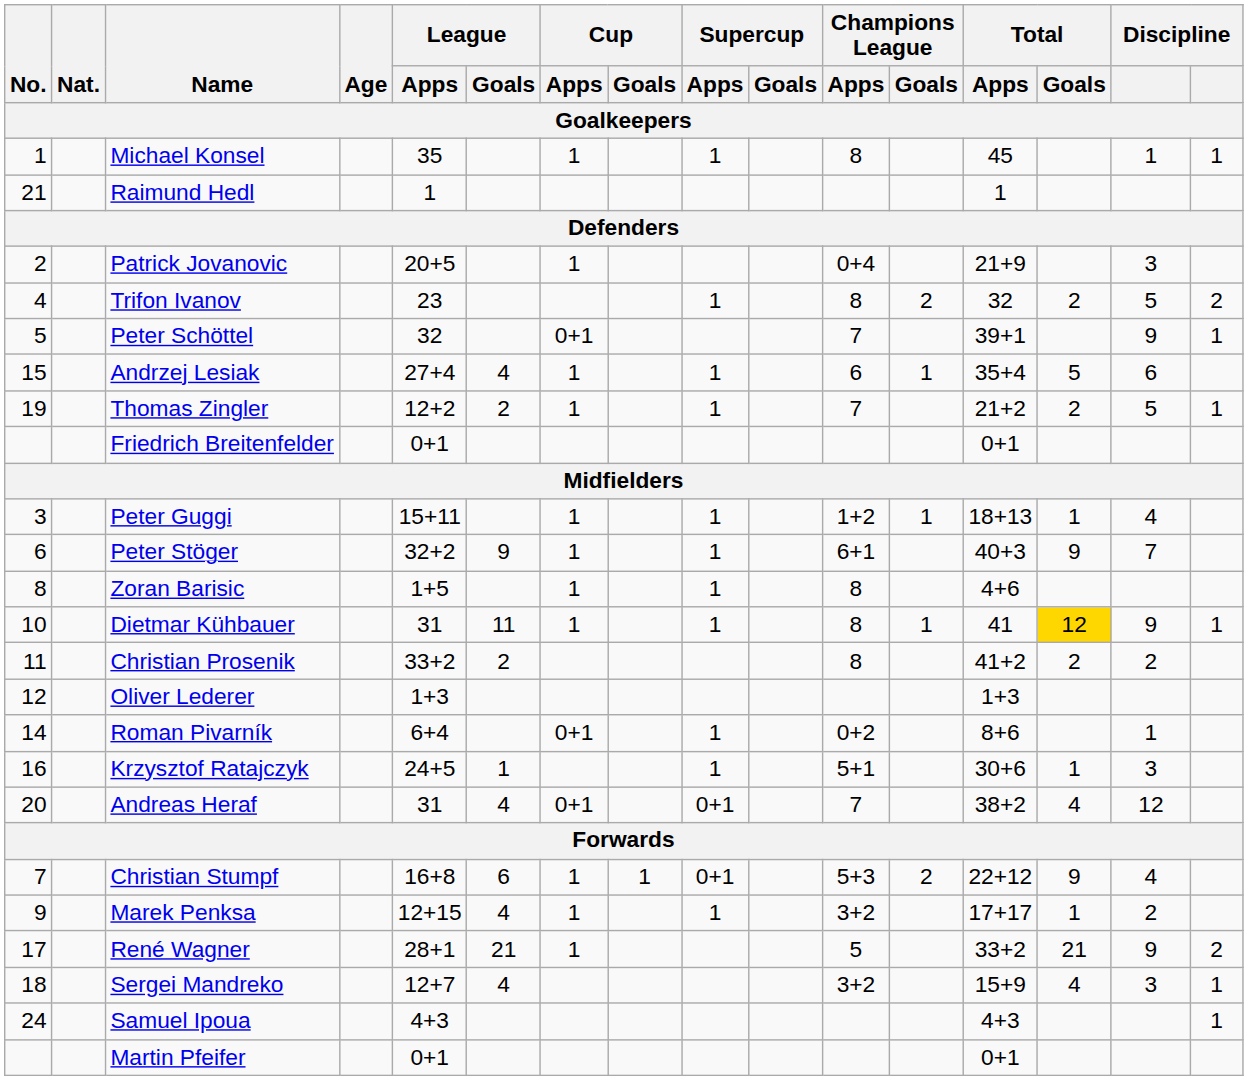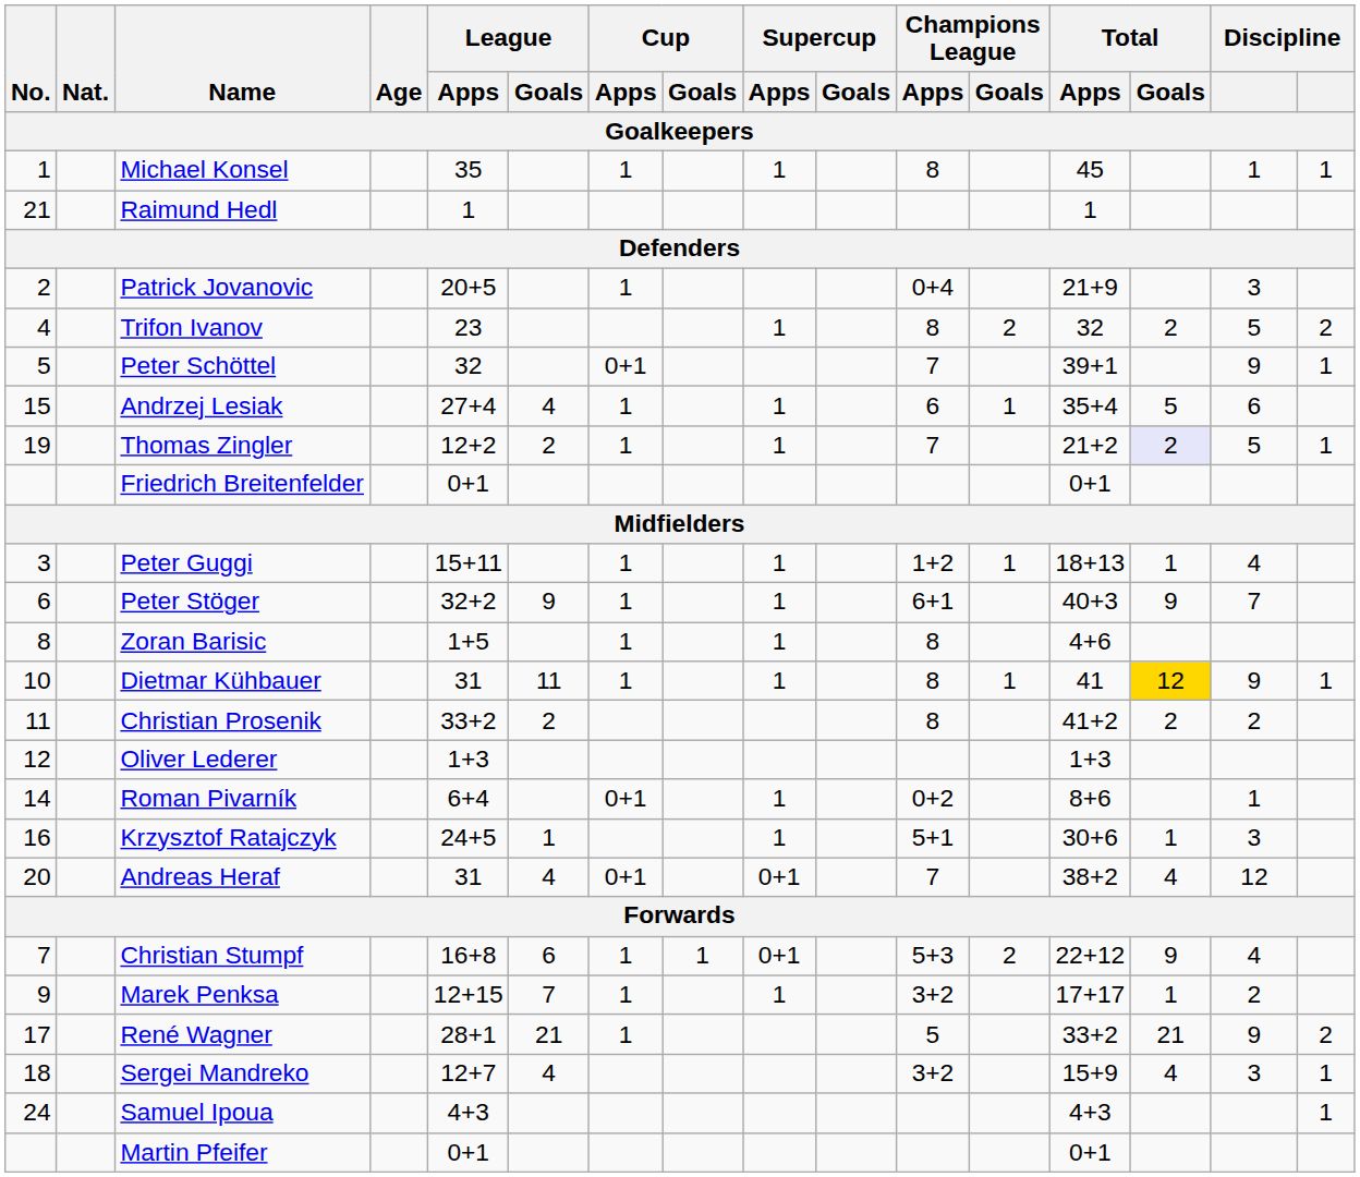 <table class="wikitable" style="text-align:center">
 <tr>
 <th rowspan="2" valign="bottom">No.</th>
 <th rowspan="2" valign="bottom">Nat.</th>
 <th rowspan="2" valign="bottom">Name</th>
 <th rowspan="2" valign="bottom">Age</th>
 <th colspan="2" width="85">League</th>
 <th colspan="2" width="85">Cup</th>
 <th colspan="2" width="85">Supercup</th>
 <th colspan="2" width="85">Champions League</th>
 <th colspan="2" width="85">Total</th>
 <th colspan="2" width="85">Discipline</th>
 </tr>
 <tr>
 <th>Apps</th>
 <th>Goals</th>
 <th>Apps</th>
 <th>Goals</th>
 <th>Apps</th>
 <th>Goals</th>
 <th>Apps</th>
 <th>Goals</th>
 <th>Apps</th>
 <th>Goals</th>
 <th></th>
 <th></th>
 </tr>
 <tr>
 <th colspan=20>Goalkeepers</th>
 </tr>
 <tr>
 <td align="right">1</td>
 <td></td>
 <td align="left"><a href='#'>Michael Konsel</a></td>
 <td></td>
 <td>35</td>
 <td></td>
 <td>1</td>
 <td></td>
 <td>1</td>
 <td></td>
 <td>8</td>
 <td></td>
 <td>45</td>
 <td></td>
 <td>1</td>
 <td>1</td>
 </tr>
 <tr>
 <td align="right">21</td>
 <td></td>
 <td align="left"><a href='#'>Raimund Hedl</a></td>
 <td></td>
 <td>1</td>
 <td></td>
 <td></td>
 <td></td>
 <td></td>
 <td></td>
 <td></td>
 <td></td>
 <td>1</td>
 <td></td>
 <td></td>
 <td></td>
 </tr>
 <tr>
 <th colspan=20>Defenders</th>
 </tr>
 <tr>
 <td align="right">2</td>
 <td></td>
 <td align="left"><a href='#'>Patrick Jovanovic</a></td>
 <td></td>
 <td>20+5</td>
 <td></td>
 <td>1</td>
 <td></td>
 <td></td>
 <td></td>
 <td>0+4</td>
 <td></td>
 <td>21+9</td>
 <td></td>
 <td>3</td>
 <td></td>
 </tr>
 <tr>
 <td align="right">4</td>
 <td></td>
 <td align="left"><a href='#'>Trifon Ivanov</a></td>
 <td></td>
 <td>23</td>
 <td></td>
 <td></td>
 <td></td>
 <td>1</td>
 <td></td>
 <td>8</td>
 <td>2</td>
 <td>32</td>
 <td>2</td>
 <td>5</td>
 <td>2</td>
 </tr>
 <tr>
 <td align="right">5</td>
 <td></td>
 <td align="left"><a href='#'>Peter Schöttel</a></td>
 <td></td>
 <td>32</td>
 <td></td>
 <td>0+1</td>
 <td></td>
 <td></td>
 <td></td>
 <td>7</td>
 <td></td>
 <td>39+1</td>
 <td></td>
 <td>9</td>
 <td>1</td>
 </tr>
 <tr>
 <td align="right">15</td>
 <td></td>
 <td align="left"><a href='#'>Andrzej Lesiak</a></td>
 <td></td>
 <td>27+4</td>
 <td>4</td>
 <td>1</td>
 <td></td>
 <td>1</td>
 <td></td>
 <td>6</td>
 <td>1</td>
 <td>35+4</td>
 <td>5</td>
 <td>6</td>
 <td></td>
 </tr>
 <tr>
 <td align="right">19</td>
 <td></td>
 <td align="left"><a href='#'>Thomas Zingler</a></td>
 <td></td>
 <td>12+2</td>
 <td>2</td>
 <td>1</td>
 <td></td>
 <td>1</td>
 <td></td>
 <td>7</td>
 <td></td>
 <td>21+2</td>
-<td>2</td>
+<td style="background: lavender;">2</td>
 <td>5</td>
 <td>1</td>
 </tr>
 <tr>
 <td align="right"></td>
 <td></td>
 <td align="left"><a href='#'>Friedrich Breitenfelder</a></td>
 <td></td>
 <td>0+1</td>
 <td></td>
 <td></td>
 <td></td>
 <td></td>
 <td></td>
 <td></td>
 <td></td>
 <td>0+1</td>
 <td></td>
 <td></td>
 <td></td>
 </tr>
 <tr>
 <th colspan=20>Midfielders</th>
 </tr>
 <tr>
 <td align="right">3</td>
 <td></td>
 <td align="left"><a href='#'>Peter Guggi</a></td>
 <td></td>
 <td>15+11</td>
 <td></td>
 <td>1</td>
 <td></td>
 <td>1</td>
 <td></td>
 <td>1+2</td>
 <td>1</td>
 <td>18+13</td>
 <td>1</td>
 <td>4</td>
 <td></td>
 </tr>
 <tr>
 <td align="right">6</td>
 <td></td>
 <td align="left"><a href='#'>Peter Stöger</a></td>
 <td></td>
 <td>32+2</td>
 <td>9</td>
 <td>1</td>
 <td></td>
 <td>1</td>
 <td></td>
 <td>6+1</td>
 <td></td>
 <td>40+3</td>
 <td>9</td>
 <td>7</td>
 <td></td>
 </tr>
 <tr>
 <td align="right">8</td>
 <td></td>
 <td align="left"><a href='#'>Zoran Barisic</a></td>
 <td></td>
 <td>1+5</td>
 <td></td>
 <td>1</td>
 <td></td>
 <td>1</td>
 <td></td>
 <td>8</td>
 <td></td>
 <td>4+6</td>
 <td></td>
 <td></td>
 <td></td>
 </tr>
 <tr>
 <td align="right">10</td>
 <td></td>
 <td align="left"><a href='#'>Dietmar Kühbauer</a></td>
 <td></td>
 <td>31</td>
 <td>11</td>
 <td>1</td>
 <td></td>
 <td>1</td>
 <td></td>
 <td>8</td>
 <td>1</td>
 <td>41</td>
 <td style="background: gold;">12</td>
 <td>9</td>
 <td>1</td>
 </tr>
 <tr>
 <td align="right">11</td>
 <td></td>
 <td align="left"><a href='#'>Christian Prosenik</a></td>
 <td></td>
 <td>33+2</td>
 <td>2</td>
 <td></td>
 <td></td>
 <td></td>
 <td></td>
 <td>8</td>
 <td></td>
 <td>41+2</td>
 <td>2</td>
 <td>2</td>
 <td></td>
 </tr>
 <tr>
 <td align="right">12</td>
 <td></td>
 <td align="left"><a href='#'>Oliver Lederer</a></td>
 <td></td>
 <td>1+3</td>
 <td></td>
 <td></td>
 <td></td>
 <td></td>
 <td></td>
 <td></td>
 <td></td>
 <td>1+3</td>
 <td></td>
 <td></td>
 <td></td>
 </tr>
 <tr>
 <td align="right">14</td>
 <td></td>
 <td align="left"><a href='#'>Roman Pivarník</a></td>
 <td></td>
 <td>6+4</td>
 <td></td>
 <td>0+1</td>
 <td></td>
 <td>1</td>
 <td></td>
 <td>0+2</td>
 <td></td>
 <td>8+6</td>
 <td></td>
 <td>1</td>
 <td></td>
 </tr>
 <tr>
 <td align="right">16</td>
 <td></td>
 <td align="left"><a href='#'>Krzysztof Ratajczyk</a></td>
 <td></td>
 <td>24+5</td>
 <td>1</td>
 <td></td>
 <td></td>
 <td>1</td>
 <td></td>
 <td>5+1</td>
 <td></td>
 <td>30+6</td>
 <td>1</td>
 <td>3</td>
 <td></td>
 </tr>
 <tr>
 <td align="right">20</td>
 <td></td>
 <td align="left"><a href='#'>Andreas Heraf</a></td>
 <td></td>
 <td>31</td>
 <td>4</td>
 <td>0+1</td>
 <td></td>
 <td>0+1</td>
 <td></td>
 <td>7</td>
 <td></td>
 <td>38+2</td>
 <td>4</td>
 <td>12</td>
 <td></td>
 </tr>
 <tr>
 <th colspan=20>Forwards</th>
 </tr>
 <tr>
 <td align="right">7</td>
 <td></td>
 <td align="left"><a href='#'>Christian Stumpf</a></td>
 <td></td>
 <td>16+8</td>
 <td>6</td>
 <td>1</td>
 <td>1</td>
 <td>0+1</td>
 <td></td>
 <td>5+3</td>
 <td>2</td>
 <td>22+12</td>
 <td>9</td>
 <td>4</td>
 <td></td>
 </tr>
 <tr>
 <td align="right">9</td>
 <td></td>
 <td align="left"><a href='#'>Marek Penksa</a></td>
 <td></td>
 <td>12+15</td>
-<td>4</td>
+<td>7</td>
 <td>1</td>
 <td></td>
 <td>1</td>
 <td></td>
 <td>3+2</td>
 <td></td>
 <td>17+17</td>
 <td>1</td>
 <td>2</td>
 <td></td>
 </tr>
 <tr>
 <td align="right">17</td>
 <td></td>
 <td align="left"><a href='#'>René Wagner</a></td>
 <td></td>
 <td>28+1</td>
 <td>21</td>
 <td>1</td>
 <td></td>
 <td></td>
 <td></td>
 <td>5</td>
 <td></td>
 <td>33+2</td>
 <td>21</td>
 <td>9</td>
 <td>2</td>
 </tr>
 <tr>
 <td align="right">18</td>
 <td></td>
 <td align="left"><a href='#'>Sergei Mandreko</a></td>
 <td></td>
 <td>12+7</td>
 <td>4</td>
 <td></td>
 <td></td>
 <td></td>
 <td></td>
 <td>3+2</td>
 <td></td>
 <td>15+9</td>
 <td>4</td>
 <td>3</td>
 <td>1</td>
 </tr>
 <tr>
 <td align="right">24</td>
 <td></td>
 <td align="left"><a href='#'>Samuel Ipoua</a></td>
 <td></td>
 <td>4+3</td>
 <td></td>
 <td></td>
 <td></td>
 <td></td>
 <td></td>
 <td></td>
 <td></td>
 <td>4+3</td>
 <td></td>
 <td></td>
 <td>1</td>
 </tr>
 <tr>
 <td align="right"></td>
 <td></td>
 <td align="left"><a href='#'>Martin Pfeifer</a></td>
 <td></td>
 <td>0+1</td>
 <td></td>
 <td></td>
 <td></td>
 <td></td>
 <td></td>
 <td></td>
 <td></td>
 <td>0+1</td>
 <td></td>
 <td></td>
 <td></td>
 </tr>
 </table>
